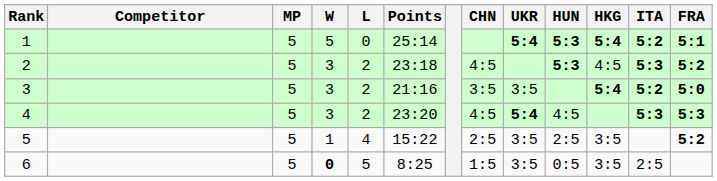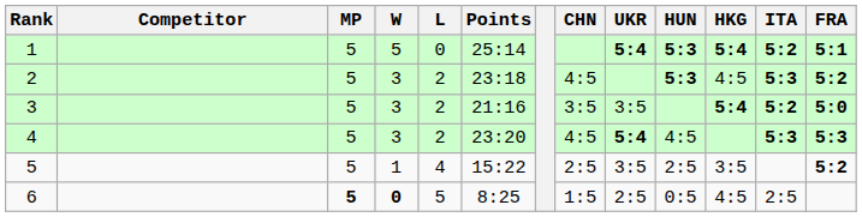 <table class="wikitable" style="text-align:center">
 <tr>
 <th>Rank</th>
 <th style="width:18em">Competitor</th>
 <th style="width:2.5em">MP</th>
 <th style="width:2.5em">W</th>
 <th style="width:2.5em">L</th>
 <th>Points</th>
 <th rowspan="7"> </th>
 <th style="width:2.5em">CHN</th>
 <th style="width:2.5em">UKR</th>
 <th style="width:2.5em">HUN</th>
 <th style="width:2.5em">HKG</th>
 <th style="width:2.5em">ITA</th>
 <th style="width:2.5em">FRA</th>
 </tr>
 <tr style="background:#cfc;">
 <td>1</td>
 <td style="text-align:left"></td>
 <td>5</td>
 <td>5</td>
 <td>0</td>
 <td>25:14</td>
 <td></td>
 <td><strong>5:4</strong></td>
 <td><strong>5:3</strong></td>
 <td><strong>5:4</strong></td>
 <td><strong>5:2</strong></td>
 <td><strong>5:1</strong></td>
 </tr>
 <tr style="background:#cfc;">
 <td>2</td>
 <td style="text-align:left"></td>
 <td>5</td>
 <td>3</td>
 <td>2</td>
 <td>23:18</td>
 <td>4:5</td>
 <td></td>
 <td><strong>5:3</strong></td>
 <td>4:5</td>
 <td><strong>5:3</strong></td>
 <td><strong>5:2</strong></td>
 </tr>
 <tr style="background:#cfc;">
 <td>3</td>
 <td style="text-align:left"></td>
 <td>5</td>
 <td>3</td>
 <td>2</td>
 <td>21:16</td>
 <td>3:5</td>
 <td>3:5</td>
 <td></td>
 <td><strong>5:4</strong></td>
 <td><strong>5:2</strong></td>
 <td><strong>5:0</strong></td>
 </tr>
 <tr style="background:#cfc;">
 <td>4</td>
 <td style="text-align:left"></td>
 <td>5</td>
 <td>3</td>
 <td>2</td>
 <td>23:20</td>
 <td>4:5</td>
 <td><strong>5:4</strong></td>
 <td>4:5</td>
 <td></td>
 <td><strong>5:3</strong></td>
 <td><strong>5:3</strong></td>
 </tr>
 <tr>
 <td>5</td>
 <td style="text-align:left"></td>
 <td>5</td>
 <td>1</td>
 <td>4</td>
 <td>15:22</td>
 <td>2:5</td>
 <td>3:5</td>
 <td>2:5</td>
 <td>3:5</td>
 <td></td>
 <td><strong>5:2</strong></td>
 </tr>
 <tr>
 <td>6</td>
 <td style="text-align:left"></td>
-<td>5</td>
+<td><strong>5</strong></td>
 <td><strong>0</strong></td>
 <td>5</td>
 <td>8:25</td>
 <td>1:5</td>
-<td>3:5</td>
+<td>2:5</td>
 <td>0:5</td>
-<td>3:5</td>
+<td>4:5</td>
 <td>2:5</td>
 <td></td>
 </tr>
 </table>
